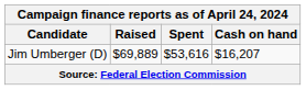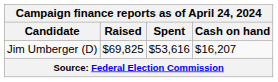 <table class="wikitable sortable">
 <tr>
 <th colspan=4>Campaign finance reports as of April 24, 2024</th>
 </tr>
 <tr style="text-align:center;">
 <th>Candidate</th>
 <th>Raised</th>
 <th>Spent</th>
 <th>Cash on hand</th>
 </tr>
 <tr>
 <td>Jim Umberger (D)</td>
-<td>$69,889</td>
+<td>$69,825</td>
 <td>$53,616</td>
 <td>$16,207</td>
 </tr>
 <tr>
 <th colspan="4"><small>Source: <a href='#'>Federal Election Commission</a></small></th>
 </tr>
 </table>
